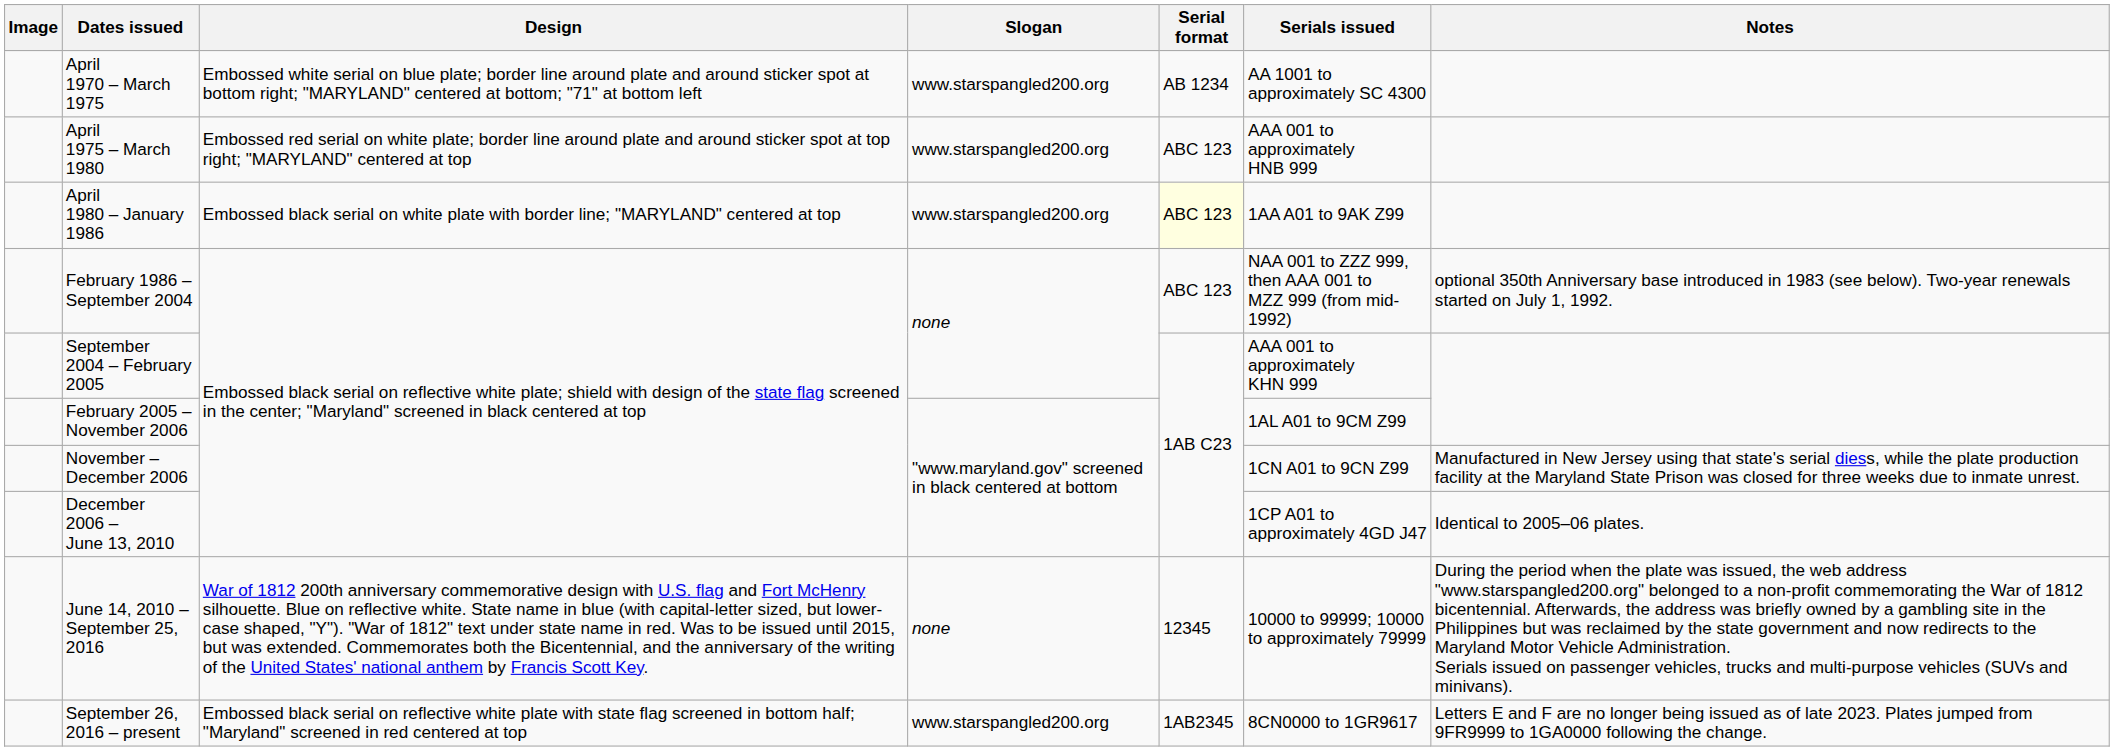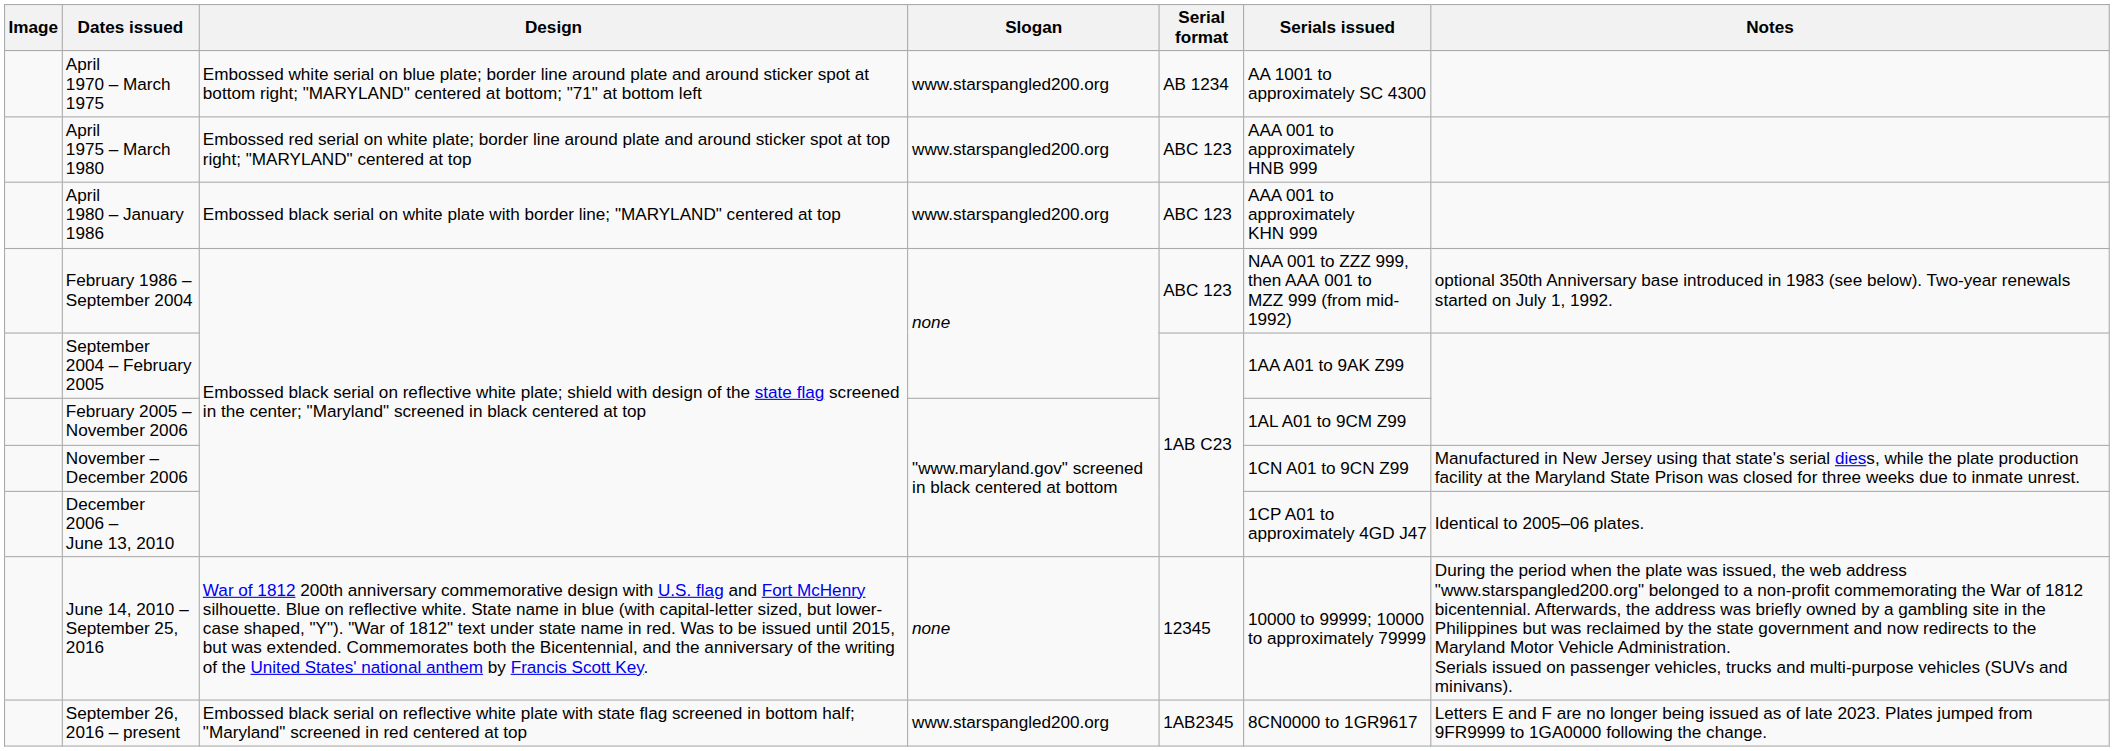 <table class="wikitable">
 <tr>
 <th>Image</th>
 <th>Dates issued</th>
 <th>Design</th>
 <th>Slogan</th>
 <th>Serial format</th>
 <th>Serials issued</th>
 <th>Notes</th>
 </tr>
 <tr>
 <td></td>
 <td>April<br>1970 – March<br>1975</td>
 <td>Embossed white serial on blue plate; border line around plate and around sticker spot at bottom right; "MARYLAND" centered at bottom; "71" at bottom left</td>
 <td>www.starspangled200.org</td>
 <td>AB 1234</td>
 <td>AA 1001 to approximately SC 4300</td>
 <td></td>
 </tr>
 <tr>
 <td></td>
 <td>April<br>1975 – March<br>1980</td>
 <td>Embossed red serial on white plate; border line around plate and around sticker spot at top right; "MARYLAND" centered at top</td>
 <td>www.starspangled200.org</td>
 <td>ABC 123</td>
 <td>AAA 001 to approximately HNB 999</td>
 <td></td>
 </tr>
 <tr>
 <td></td>
 <td>April<br>1980 – January 1986</td>
 <td>Embossed black serial on white plate with border line; "MARYLAND" centered at top</td>
 <td>www.starspangled200.org</td>
-<td style="background: lightyellow;">ABC 123</td>
-<td>1AA A01 to 9AK Z99</td>
+<td>ABC 123</td>
+<td>AAA 001 to approximately KHN 999</td>
 <td></td>
 </tr>
 <tr>
 <td></td>
 <td>February 1986 – September 2004</td>
 <td rowspan="5">Embossed black serial on reflective white plate; shield with design of the <a href='#'>state flag</a> screened in the center; "Maryland" screened in black centered at top</td>
 <td rowspan="2"><em>none</em></td>
 <td>ABC 123</td>
 <td>NAA 001 to ZZZ 999, then AAA 001 to MZZ 999 (from mid-1992)</td>
 <td> optional 350th Anniversary base introduced in 1983 (see below). Two-year renewals started on July 1, 1992.</td>
 </tr>
 <tr>
 <td></td>
 <td>September 2004 – February 2005</td>
 <td rowspan="4">1AB C23</td>
-<td>AAA 001 to approximately KHN 999</td>
+<td>1AA A01 to 9AK Z99</td>
 <td rowspan="2"></td>
 </tr>
 <tr>
 <td></td>
 <td>February 2005 – November 2006</td>
 <td rowspan="3">"www.maryland.gov" screened in black centered at bottom</td>
 <td>1AL A01 to 9CM Z99</td>
 </tr>
 <tr>
 <td></td>
 <td>November – December 2006</td>
 <td>1CN A01 to 9CN Z99</td>
 <td>Manufactured in New Jersey using that state's serial <a href='#'>dies</a>s, while the plate production facility at the Maryland State Prison was closed for three weeks due to inmate unrest.</td>
 </tr>
 <tr>
 <td></td>
 <td>December 2006 –<br>June 13, 2010</td>
 <td>1CP A01 to approximately 4GD J47</td>
 <td>Identical to 2005–06 plates.</td>
 </tr>
 <tr>
 <td></td>
 <td>June 14, 2010 – September 25, 2016</td>
 <td><a href='#'>War of 1812</a> 200th anniversary commemorative design with <a href='#'>U.S. flag</a> and <a href='#'>Fort McHenry</a> silhouette.  Blue on reflective white.  State name in blue (with capital-letter sized, but lower-case shaped, "Y").  "War of 1812" text under state name in red. Was to be issued until 2015, but was extended. Commemorates both the Bicentennial, and the anniversary of the writing of the <a href='#'>United States' national anthem</a> by <a href='#'>Francis Scott Key</a>.</td>
 <td><em>none</em></td>
 <td>12345</td>
 <td>10000 to 99999; 10000 to approximately 79999</td>
 <td>During the period when the plate was issued, the web address "www.starspangled200.org" belonged to a non-profit commemorating the War of 1812 bicentennial. Afterwards, the address was briefly owned by a gambling site in the Philippines but was reclaimed by the state government and now redirects to the Maryland Motor Vehicle Administration.<br>Serials issued on passenger vehicles, trucks and multi-purpose vehicles (SUVs and minivans).</td>
 </tr>
 <tr>
 <td></td>
 <td>September 26, 2016 – present</td>
 <td>Embossed black serial on reflective white plate with state flag screened in bottom half; "Maryland" screened in red centered at top</td>
 <td>www.starspangled200.org</td>
 <td>1AB2345</td>
 <td>8CN0000 to 1GR9617 </td>
 <td>Letters E and F are no longer being issued as of late 2023. Plates jumped from 9FR9999 to 1GA0000 following the change.</td>
 </tr>
 </table>
